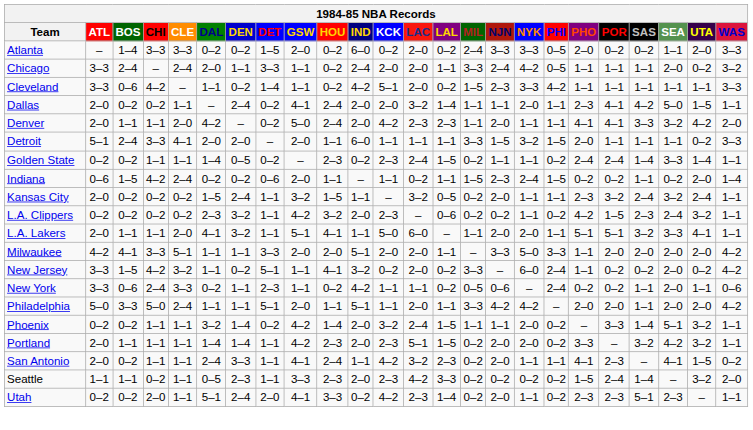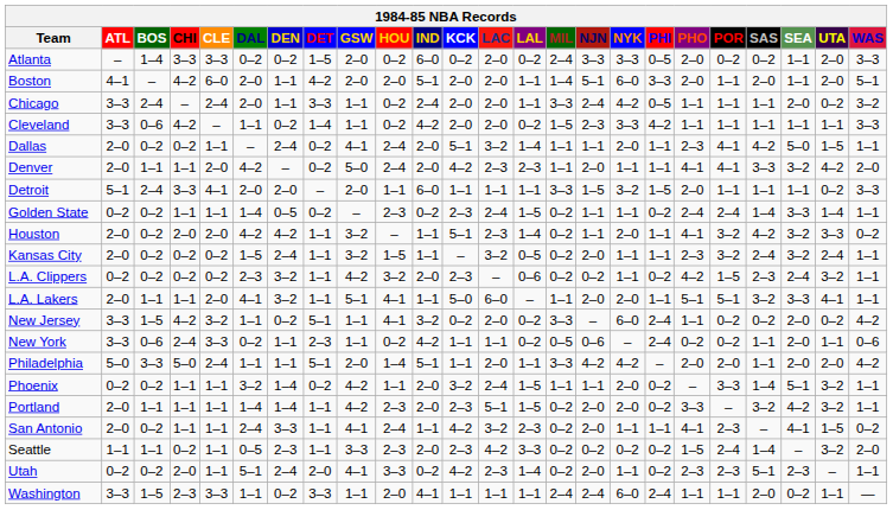 <table class="wikitable" style="font-size:95%; text-align:center;">
 <tr>
 <th colspan=24>1984-85 NBA Records</th>
 </tr>
 <tr>
 <th width=100>Team</th>
 <th style="background:#FF0000;color:#FFFFFF;width=35">ATL</th>
 <th style="background:#006400;color:#FFFFFF;width=35">BOS</th>
 <th style="background:#FF0000;color:#000000;width=35">CHI</th>
 <th style="background:#FF8C00;color:#FFFFFF;width=35">CLE</th>
 <th style="background:#008000;color:#00008B;width=35">DAL</th>
 <th style="background:#0000CD;color:#FFD700;width=35">DEN</th>
 <th style="background:#0000FF;color:#FF0000;width=35">DET</th>
 <th style="background:#0000FF;color:#FFD700;width=35">GSW</th>
 <th style="background:#FF0000;color:#FFD700;width=35">HOU</th>
 <th style="background:#000080;color:#FFD700;width=35">IND</th>
 <th style="background:#0000FF;color:#FFFFFF;width=35">KCK</th>
 <th style="background:#F9160D;color:#1A2E8B;width=35">LAC</th>
 <th style="background:#800080;color:#FFD700;width=35">LAL</th>
 <th style="background:#006400;color:#B22222;width=35">MIL</th>
 <th style="background:#B0170C;color:#00056D;width=35">NJN</th>
 <th style="background:#0000FF;color:#FF8C00;width=35">NYK</th>
 <th style="background:#FF0000;color:#0000FF;width=35">PHI</th>
 <th style="background:#800080;color:#FF4500;width=35">PHO</th>
 <th style="background:#000000;color:#FF0000;width=35">POR</th>
 <th style="background:#000000;color:#C0C0C0;width=35">SAS</th>
 <th style="background:#54924E;color:#FFFFFF;width=35">SEA</th>
 <th style="background:#36004A;color:#FFFF00;width=35">UTA</th>
 <th style="background:#DC143C;color:#0000CD;width=35">WAS</th>
 </tr>
 <tr>
 <td style="text-align:left;"><a href='#'>Atlanta</a></td>
 <td>–</td>
 <td>1–4</td>
 <td>3–3</td>
 <td>3–3</td>
 <td>0–2</td>
 <td>0–2</td>
 <td>1–5</td>
 <td>2–0</td>
 <td>0–2</td>
 <td>6–0</td>
 <td>0–2</td>
 <td>2–0</td>
 <td>0–2</td>
 <td>2–4</td>
 <td>3–3</td>
 <td>3–3</td>
 <td>0–5</td>
 <td>2–0</td>
 <td>0–2</td>
 <td>0–2</td>
 <td>1–1</td>
 <td>2–0</td>
 <td>3–3</td>
 </tr>
 <tr>
+<td style="text-align:left;"><a href='#'>Boston</a></td>
+<td>4–1</td>
+<td>–</td>
+<td>4–2</td>
+<td>6–0</td>
+<td>2–0</td>
+<td>1–1</td>
+<td>4–2</td>
+<td>2–0</td>
+<td>2–0</td>
+<td>5–1</td>
+<td>2–0</td>
+<td>2–0</td>
+<td>1–1</td>
+<td>1–4</td>
+<td>5–1</td>
+<td>6–0</td>
+<td>3–3</td>
+<td>2–0</td>
+<td>1–1</td>
+<td>2–0</td>
+<td>1–1</td>
+<td>2–0</td>
+<td>5–1</td>
+</tr>
+<tr>
 <td style="text-align:left;"><a href='#'>Chicago</a></td>
 <td>3–3</td>
 <td>2–4</td>
 <td>–</td>
 <td>2–4</td>
 <td>2–0</td>
 <td>1–1</td>
 <td>3–3</td>
 <td>1–1</td>
 <td>0–2</td>
 <td>2–4</td>
 <td>2–0</td>
 <td>2–0</td>
 <td>1–1</td>
 <td>3–3</td>
 <td>2–4</td>
 <td>4–2</td>
 <td>0–5</td>
 <td>1–1</td>
 <td>1–1</td>
 <td>1–1</td>
 <td>2–0</td>
 <td>0–2</td>
 <td>3–2</td>
 </tr>
 <tr>
 <td style="text-align:left;"><a href='#'>Cleveland</a></td>
 <td>3–3</td>
 <td>0–6</td>
 <td>4–2</td>
 <td>–</td>
 <td>1–1</td>
 <td>0–2</td>
 <td>1–4</td>
 <td>1–1</td>
 <td>0–2</td>
 <td>4–2</td>
-<td>5–1</td>
+<td>2–0</td>
 <td>2–0</td>
 <td>0–2</td>
 <td>1–5</td>
 <td>2–3</td>
 <td>3–3</td>
 <td>4–2</td>
 <td>1–1</td>
 <td>1–1</td>
 <td>1–1</td>
 <td>1–1</td>
 <td>1–1</td>
 <td>3–3</td>
 </tr>
 <tr>
 <td style="text-align:left;"><a href='#'>Dallas</a></td>
 <td>2–0</td>
 <td>0–2</td>
 <td>0–2</td>
 <td>1–1</td>
 <td>–</td>
 <td>2–4</td>
 <td>0–2</td>
 <td>4–1</td>
 <td>2–4</td>
 <td>2–0</td>
-<td>2–0</td>
+<td>5–1</td>
 <td>3–2</td>
 <td>1–4</td>
 <td>1–1</td>
 <td>1–1</td>
 <td>2–0</td>
 <td>1–1</td>
 <td>2–3</td>
 <td>4–1</td>
 <td>4–2</td>
 <td>5–0</td>
 <td>1–5</td>
 <td>1–1</td>
 </tr>
 <tr>
 <td style="text-align:left;"><a href='#'>Denver</a></td>
 <td>2–0</td>
 <td>1–1</td>
 <td>1–1</td>
 <td>2–0</td>
 <td>4–2</td>
 <td>–</td>
 <td>0–2</td>
 <td>5–0</td>
 <td>2–4</td>
 <td>2–0</td>
 <td>4–2</td>
 <td>2–3</td>
 <td>2–3</td>
 <td>1–1</td>
 <td>2–0</td>
 <td>1–1</td>
 <td>1–1</td>
 <td>4–1</td>
 <td>4–1</td>
 <td>3–3</td>
 <td>3–2</td>
 <td>4–2</td>
 <td>2–0</td>
 </tr>
 <tr>
 <td style="text-align:left;"><a href='#'>Detroit</a></td>
 <td>5–1</td>
 <td>2–4</td>
 <td>3–3</td>
 <td>4–1</td>
 <td>2–0</td>
 <td>2–0</td>
 <td>–</td>
 <td>2–0</td>
 <td>1–1</td>
 <td>6–0</td>
 <td>1–1</td>
 <td>1–1</td>
 <td>1–1</td>
 <td>3–3</td>
 <td>1–5</td>
 <td>3–2</td>
 <td>1–5</td>
 <td>2–0</td>
 <td>1–1</td>
 <td>1–1</td>
 <td>1–1</td>
 <td>0–2</td>
 <td>3–3</td>
 </tr>
 <tr>
 <td style="text-align:left;"><a href='#'>Golden State</a></td>
 <td>0–2</td>
 <td>0–2</td>
 <td>1–1</td>
 <td>1–1</td>
 <td>1–4</td>
 <td>0–5</td>
 <td>0–2</td>
 <td>–</td>
 <td>2–3</td>
 <td>0–2</td>
 <td>2–3</td>
 <td>2–4</td>
 <td>1–5</td>
 <td>0–2</td>
 <td>1–1</td>
 <td>1–1</td>
 <td>0–2</td>
 <td>2–4</td>
 <td>2–4</td>
 <td>1–4</td>
 <td>3–3</td>
 <td>1–4</td>
 <td>1–1</td>
 </tr>
 <tr>
-<td style="text-align:left;"><a href='#'>Indiana</a></td>
-<td>0–6</td>
-<td>1–5</td>
+<td style="text-align:left;"><a href='#'>Houston</a></td>
+<td>2–0</td>
+<td>0–2</td>
+<td>2–0</td>
+<td>2–0</td>
 <td>4–2</td>
-<td>2–4</td>
+<td>4–2</td>
+<td>1–1</td>
+<td>3–2</td>
+<td>–</td>
+<td>1–1</td>
+<td>5–1</td>
+<td>2–3</td>
+<td>1–4</td>
 <td>0–2</td>
-<td>0–2</td>
-<td>0–6</td>
+<td>1–1</td>
 <td>2–0</td>
 <td>1–1</td>
-<td>–</td>
-<td>1–1</td>
+<td>4–1</td>
+<td>3–2</td>
+<td>4–2</td>
+<td>3–2</td>
+<td>3–3</td>
 <td>0–2</td>
-<td>1–1</td>
-<td>1–5</td>
-<td>2–3</td>
-<td>2–4</td>
-<td>1–5</td>
-<td>0–2</td>
-<td>0–2</td>
-<td>1–1</td>
-<td>0–2</td>
-<td>2–0</td>
-<td>1–4</td>
 </tr>
 <tr>
 <td style="text-align:left;"><a href='#'>Kansas City</a></td>
 <td>2–0</td>
 <td>0–2</td>
 <td>0–2</td>
 <td>0–2</td>
 <td>1–5</td>
 <td>2–4</td>
 <td>1–1</td>
 <td>3–2</td>
 <td>1–5</td>
 <td>1–1</td>
 <td>–</td>
 <td>3–2</td>
 <td>0–5</td>
 <td>0–2</td>
 <td>2–0</td>
 <td>1–1</td>
 <td>1–1</td>
 <td>2–3</td>
 <td>3–2</td>
 <td>2–4</td>
 <td>3–2</td>
 <td>2–4</td>
 <td>1–1</td>
 </tr>
 <tr>
 <td style="text-align:left;"><a href='#'>L.A. Clippers</a></td>
 <td>0–2</td>
 <td>0–2</td>
 <td>0–2</td>
 <td>0–2</td>
 <td>2–3</td>
 <td>3–2</td>
 <td>1–1</td>
 <td>4–2</td>
 <td>3–2</td>
 <td>2–0</td>
 <td>2–3</td>
 <td>–</td>
 <td>0–6</td>
 <td>0–2</td>
 <td>0–2</td>
 <td>1–1</td>
 <td>0–2</td>
 <td>4–2</td>
 <td>1–5</td>
 <td>2–3</td>
 <td>2–4</td>
 <td>3–2</td>
 <td>1–1</td>
 </tr>
 <tr>
 <td style="text-align:left;"><a href='#'>L.A. Lakers</a></td>
 <td>2–0</td>
 <td>1–1</td>
 <td>1–1</td>
 <td>2–0</td>
 <td>4–1</td>
 <td>3–2</td>
 <td>1–1</td>
 <td>5–1</td>
 <td>4–1</td>
 <td>1–1</td>
 <td>5–0</td>
 <td>6–0</td>
 <td>–</td>
 <td>1–1</td>
 <td>2–0</td>
 <td>2–0</td>
 <td>1–1</td>
 <td>5–1</td>
 <td>5–1</td>
 <td>3–2</td>
 <td>3–3</td>
 <td>4–1</td>
 <td>1–1</td>
 </tr>
 <tr>
-<td style="text-align:left;"><a href='#'>Milwaukee</a></td>
-<td>4–2</td>
-<td>4–1</td>
-<td>3–3</td>
-<td>5–1</td>
-<td>1–1</td>
-<td>1–1</td>
-<td>3–3</td>
-<td>2–0</td>
-<td>2–0</td>
-<td>5–1</td>
-<td>2–0</td>
-<td>2–0</td>
-<td>1–1</td>
-<td>–</td>
-<td>3–3</td>
-<td>5–0</td>
-<td>3–3</td>
-<td>1–1</td>
-<td>2–0</td>
-<td>2–0</td>
-<td>2–0</td>
-<td>2–0</td>
-<td>4–2</td>
-</tr>
-<tr>
 <td style="text-align:left;"><a href='#'>New Jersey</a></td>
 <td>3–3</td>
 <td>1–5</td>
 <td>4–2</td>
 <td>3–2</td>
 <td>1–1</td>
 <td>0–2</td>
 <td>5–1</td>
 <td>1–1</td>
 <td>4–1</td>
 <td>3–2</td>
 <td>0–2</td>
 <td>2–0</td>
 <td>0–2</td>
 <td>3–3</td>
 <td>–</td>
 <td>6–0</td>
 <td>2–4</td>
 <td>1–1</td>
 <td>0–2</td>
 <td>0–2</td>
 <td>2–0</td>
 <td>0–2</td>
 <td>4–2</td>
 </tr>
 <tr>
 <td style="text-align:left;"><a href='#'>New York</a></td>
 <td>3–3</td>
 <td>0–6</td>
 <td>2–4</td>
 <td>3–3</td>
 <td>0–2</td>
 <td>1–1</td>
 <td>2–3</td>
 <td>1–1</td>
 <td>0–2</td>
 <td>4–2</td>
 <td>1–1</td>
 <td>1–1</td>
 <td>0–2</td>
 <td>0–5</td>
 <td>0–6</td>
 <td>–</td>
 <td>2–4</td>
 <td>0–2</td>
 <td>0–2</td>
 <td>1–1</td>
 <td>2–0</td>
 <td>1–1</td>
 <td>0–6</td>
 </tr>
 <tr>
 <td style="text-align:left;"><a href='#'>Philadelphia</a></td>
 <td>5–0</td>
 <td>3–3</td>
 <td>5–0</td>
 <td>2–4</td>
 <td>1–1</td>
 <td>1–1</td>
 <td>5–1</td>
 <td>2–0</td>
-<td>1–1</td>
+<td>1–4</td>
 <td>5–1</td>
 <td>1–1</td>
 <td>2–0</td>
 <td>1–1</td>
 <td>3–3</td>
 <td>4–2</td>
 <td>4–2</td>
 <td>–</td>
 <td>2–0</td>
 <td>2–0</td>
 <td>1–1</td>
 <td>2–0</td>
 <td>2–0</td>
 <td>4–2</td>
 </tr>
 <tr>
 <td style="text-align:left;"><a href='#'>Phoenix</a></td>
 <td>0–2</td>
 <td>0–2</td>
 <td>1–1</td>
 <td>1–1</td>
 <td>3–2</td>
 <td>1–4</td>
 <td>0–2</td>
 <td>4–2</td>
-<td>1–4</td>
+<td>1–1</td>
 <td>2–0</td>
 <td>3–2</td>
 <td>2–4</td>
 <td>1–5</td>
 <td>1–1</td>
 <td>1–1</td>
 <td>2–0</td>
 <td>0–2</td>
 <td>–</td>
 <td>3–3</td>
 <td>1–4</td>
 <td>5–1</td>
 <td>3–2</td>
 <td>1–1</td>
 </tr>
 <tr>
 <td style="text-align:left;"><a href='#'>Portland</a></td>
 <td>2–0</td>
 <td>1–1</td>
 <td>1–1</td>
 <td>1–1</td>
 <td>1–4</td>
 <td>1–4</td>
 <td>1–1</td>
 <td>4–2</td>
 <td>2–3</td>
 <td>2–0</td>
 <td>2–3</td>
 <td>5–1</td>
 <td>1–5</td>
 <td>0–2</td>
 <td>2–0</td>
 <td>2–0</td>
 <td>0–2</td>
 <td>3–3</td>
 <td>–</td>
 <td>3–2</td>
 <td>4–2</td>
 <td>3–2</td>
 <td>1–1</td>
 </tr>
 <tr>
 <td style="text-align:left;"><a href='#'>San Antonio</a></td>
 <td>2–0</td>
 <td>0–2</td>
 <td>1–1</td>
 <td>1–1</td>
 <td>2–4</td>
 <td>3–3</td>
 <td>1–1</td>
 <td>4–1</td>
 <td>2–4</td>
 <td>1–1</td>
 <td>4–2</td>
 <td>3–2</td>
 <td>2–3</td>
 <td>0–2</td>
 <td>2–0</td>
 <td>1–1</td>
 <td>1–1</td>
 <td>4–1</td>
 <td>2–3</td>
 <td>–</td>
 <td>4–1</td>
 <td>1–5</td>
 <td>0–2</td>
 </tr>
 <tr>
 <td style="text-align:left;">Seattle</td>
 <td>1–1</td>
 <td>1–1</td>
 <td>0–2</td>
 <td>1–1</td>
 <td>0–5</td>
 <td>2–3</td>
 <td>1–1</td>
 <td>3–3</td>
 <td>2–3</td>
 <td>2–0</td>
 <td>2–3</td>
 <td>4–2</td>
 <td>3–3</td>
 <td>0–2</td>
 <td>0–2</td>
 <td>0–2</td>
 <td>0–2</td>
 <td>1–5</td>
 <td>2–4</td>
 <td>1–4</td>
 <td>–</td>
 <td>3–2</td>
 <td>2–0</td>
 </tr>
 <tr>
 <td style="text-align:left;"><a href='#'>Utah</a></td>
 <td>0–2</td>
 <td>0–2</td>
 <td>2–0</td>
 <td>1–1</td>
 <td>5–1</td>
 <td>2–4</td>
 <td>2–0</td>
 <td>4–1</td>
 <td>3–3</td>
 <td>0–2</td>
 <td>4–2</td>
 <td>2–3</td>
 <td>1–4</td>
 <td>0–2</td>
 <td>2–0</td>
 <td>1–1</td>
 <td>0–2</td>
 <td>2–3</td>
 <td>2–3</td>
 <td>5–1</td>
 <td>2–3</td>
 <td>–</td>
 <td>1–1</td>
 </tr>
+<tr>
+<td style="text-align:left;"><a href='#'>Washington</a></td>
+<td>3–3</td>
+<td>1–5</td>
+<td>2–3</td>
+<td>3–3</td>
+<td>1–1</td>
+<td>0–2</td>
+<td>3–3</td>
+<td>1–1</td>
+<td>2–0</td>
+<td>4–1</td>
+<td>1–1</td>
+<td>1–1</td>
+<td>1–1</td>
+<td>2–4</td>
+<td>2–4</td>
+<td>6–0</td>
+<td>2–4</td>
+<td>1–1</td>
+<td>1–1</td>
+<td>2–0</td>
+<td>0–2</td>
+<td>1–1</td>
+<td>—</td>
+</tr>
 </table>
